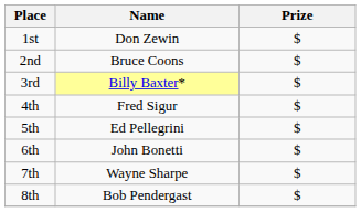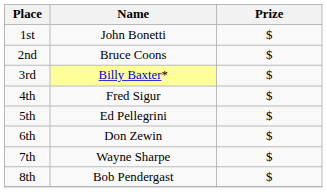 <table class="wikitable">
 <tr>
 <th width="50">Place</th>
 <th width="200">Name</th>
 <th width="125">Prize</th>
 </tr>
 <tr>
 <td align = "center">1st</td>
-<td align = "center">Don Zewin</td>
+<td align = "center">John Bonetti</td>
 <td align = "center">$</td>
 </tr>
 <tr>
 <td align = "center">2nd</td>
 <td align = "center">Bruce Coons</td>
 <td align = "center">$</td>
 </tr>
 <tr>
 <td align = "center">3rd</td>
 <td align = "center" bgcolor="#FFFF99"><a href='#'>Billy Baxter</a>*</td>
 <td align = "center">$</td>
 </tr>
 <tr>
 <td align = "center">4th</td>
 <td align = "center">Fred Sigur</td>
 <td align = "center">$</td>
 </tr>
 <tr>
 <td align = "center">5th</td>
 <td align = "center">Ed Pellegrini</td>
 <td align = "center">$</td>
 </tr>
 <tr>
 <td align = "center">6th</td>
-<td align = "center">John Bonetti</td>
+<td align = "center">Don Zewin</td>
 <td align = "center">$</td>
 </tr>
 <tr>
 <td align = "center">7th</td>
 <td align = "center">Wayne Sharpe</td>
 <td align = "center">$</td>
 </tr>
 <tr>
 <td align = "center">8th</td>
 <td align = "center">Bob Pendergast</td>
 <td align = "center">$</td>
 </tr>
 <tr>
 </tr>
 </table>
